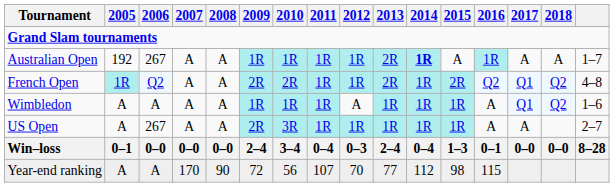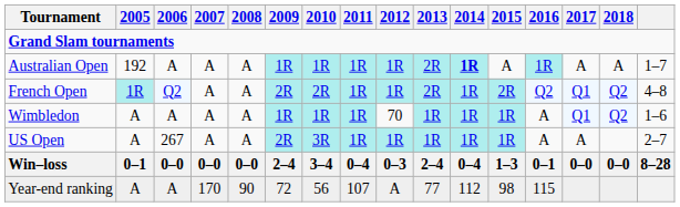 <table class=wikitable style=text-align:center;font-size:97%>
 <tr>
 <th>Tournament</th>
 <th><a href='#'>2005</a></th>
 <th><a href='#'>2006</a></th>
 <th><a href='#'>2007</a></th>
 <th><a href='#'>2008</a></th>
 <th><a href='#'>2009</a></th>
 <th><a href='#'>2010</a></th>
 <th><a href='#'>2011</a></th>
 <th><a href='#'>2012</a></th>
 <th><a href='#'>2013</a></th>
 <th><a href='#'>2014</a></th>
 <th><a href='#'>2015</a></th>
 <th><a href='#'>2016</a></th>
 <th><a href='#'>2017</a></th>
 <th><a href='#'>2018</a></th>
 <th></th>
 </tr>
 <tr>
 <td colspan=18 align=left><strong><a href='#'>Grand Slam tournaments</a></strong></td>
 </tr>
 <tr>
 <td align=left><a href='#'>Australian Open</a></td>
 <td>192</td>
-<td>267</td>
+<td>A</td>
 <td>A</td>
 <td>A</td>
 <td bgcolor=afeeee><a href='#'>1R</a></td>
 <td bgcolor=afeeee><a href='#'>1R</a></td>
 <td bgcolor=afeeee><a href='#'>1R</a></td>
 <td bgcolor=afeeee><a href='#'>1R</a></td>
 <td bgcolor=afeeee><a href='#'>2R</a></td>
 <td bgcolor=afeeee><strong><a href='#'>1R</a></strong></td>
 <td>A</td>
 <td bgcolor=afeeee><a href='#'>1R</a></td>
 <td>A</td>
 <td>A</td>
 <td>1–7</td>
 </tr>
 <tr>
 <td align=left><a href='#'>French Open</a></td>
 <td bgcolor=afeeee><a href='#'>1R</a></td>
 <td bgcolor=f0f8ff><a href='#'>Q2</a></td>
 <td>A</td>
 <td>A</td>
 <td bgcolor=afeeee><a href='#'>2R</a></td>
 <td bgcolor=afeeee><a href='#'>2R</a></td>
 <td bgcolor=afeeee><a href='#'>1R</a></td>
 <td bgcolor=afeeee><a href='#'>1R</a></td>
 <td bgcolor=afeeee><a href='#'>2R</a></td>
 <td bgcolor=afeeee><a href='#'>1R</a></td>
 <td bgcolor=afeeee><a href='#'>2R</a></td>
 <td bgcolor=f0f8ff><a href='#'>Q2</a></td>
 <td bgcolor=f0f8ff><a href='#'>Q1</a></td>
 <td bgcolor=f0f8ff><a href='#'>Q2</a></td>
 <td>4–8</td>
 </tr>
 <tr>
 <td align=left><a href='#'>Wimbledon</a></td>
 <td>A</td>
 <td>A</td>
 <td>A</td>
 <td>A</td>
 <td bgcolor=afeeee><a href='#'>1R</a></td>
 <td bgcolor=afeeee><a href='#'>1R</a></td>
 <td bgcolor=afeeee><a href='#'>1R</a></td>
-<td>A</td>
+<td>70</td>
 <td bgcolor=afeeee><a href='#'>1R</a></td>
 <td bgcolor=afeeee><a href='#'>1R</a></td>
 <td bgcolor=afeeee><a href='#'>1R</a></td>
 <td>A</td>
 <td bgcolor=f0f8ff><a href='#'>Q1</a></td>
 <td bgcolor=f0f8ff><a href='#'>Q2</a></td>
 <td>1–6</td>
 </tr>
 <tr>
 <td align=left><a href='#'>US Open</a></td>
 <td>A</td>
 <td>267</td>
 <td>A</td>
 <td>A</td>
 <td bgcolor=afeeee><a href='#'>2R</a></td>
 <td bgcolor=afeeee><a href='#'>3R</a></td>
 <td bgcolor=afeeee><a href='#'>1R</a></td>
 <td bgcolor=afeeee><a href='#'>1R</a></td>
 <td bgcolor=afeeee><a href='#'>1R</a></td>
 <td bgcolor=afeeee><a href='#'>1R</a></td>
 <td bgcolor=afeeee><a href='#'>1R</a></td>
 <td>A</td>
 <td>A</td>
 <td></td>
 <td>2–7</td>
 </tr>
 <tr>
 <th style=text-align:left>Win–loss</th>
 <th>0–1</th>
 <th>0–0</th>
 <th>0–0</th>
 <th>0–0</th>
 <th>2–4</th>
 <th>3–4</th>
 <th>0–4</th>
 <th>0–3</th>
 <th>2–4</th>
 <th>0–4</th>
 <th>1–3</th>
 <th>0–1</th>
 <th>0–0</th>
 <th>0–0</th>
 <th>8–28</th>
 </tr>
 <tr bgcolor=EFEFEF>
 <td align=left>Year-end ranking</td>
 <td>A</td>
 <td>A</td>
 <td>170</td>
 <td>90</td>
 <td>72</td>
 <td>56</td>
 <td>107</td>
-<td>70</td>
+<td>A</td>
 <td>77</td>
 <td>112</td>
 <td>98</td>
 <td>115</td>
 <td></td>
 <td></td>
 <th></th>
 </tr>
 </table>
